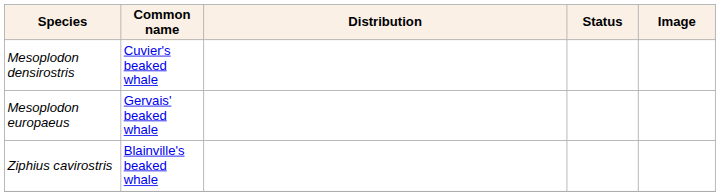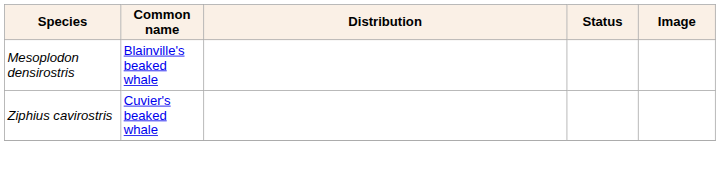 <table class="sortable wikitable plainrowheaders" border="0" style="background:#ffffff" align="top" class="sortable wikitable">
 <tr ->
 <th scope="col" style="background-color:Linen; color:Black" width=150 px>Species</th>
 <th scope="col" style="background-color:Linen; color:Black" width=100 px>Common name</th>
 <th scope="col" style="background:Linen; color:Black" width=550 px>Distribution</th>
 <th scope="col" style="background-color:Linen; color:Black" width=90 px>Status</th>
 <th scope="col" style="background:Linen; color:Black" width=100 px>Image</th>
 </tr>
 <tr>
 <td !scope="row" style="background:#ffffff"><em>Mesoplodon densirostris</em></td>
-<td><a href='#'>Cuvier's beaked whale</a></td>
-<td></td>
-<td></td>
-<td></td>
-</tr>
-<tr>
-<td style="background:#ffffff" !scope="row"><em>Mesoplodon europaeus</em></td>
-<td><a href='#'>Gervais' beaked whale</a></td>
+<td><a href='#'>Blainville's beaked whale</a></td>
 <td></td>
 <td></td>
 <td></td>
 </tr>
 <tr>
 <td !scope="row" style="background:#ffffff"><em>Ziphius cavirostris</em></td>
-<td><a href='#'>Blainville's beaked whale</a></td>
+<td><a href='#'>Cuvier's beaked whale</a></td>
 <td></td>
 <td></td>
 <td></td>
 </tr>
 <tr>
 </tr>
 </table>
